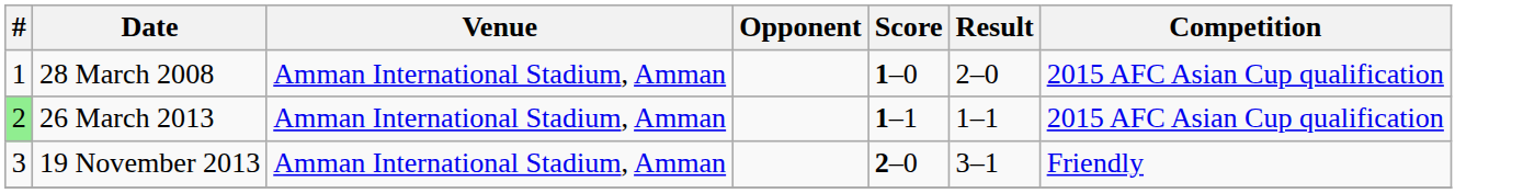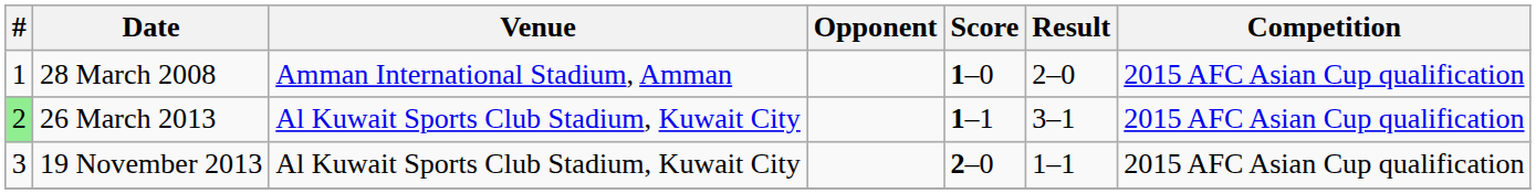 <table class="wikitable">
 <tr>
 <th>#</th>
 <th>Date</th>
 <th>Venue</th>
 <th>Opponent</th>
 <th>Score</th>
 <th>Result</th>
 <th>Competition</th>
 </tr>
 <tr>
 <td>1</td>
 <td>28 March 2008</td>
 <td><a href='#'>Amman International Stadium</a>, <a href='#'>Amman</a></td>
 <td></td>
 <td><strong>1</strong>–0</td>
 <td>2–0</td>
 <td><a href='#'>2015 AFC Asian Cup qualification</a></td>
 </tr>
 <tr>
 <td style="background: lightgreen;">2</td>
 <td>26 March 2013</td>
-<td><a href='#'>Amman International Stadium</a>, <a href='#'>Amman</a></td>
+<td><a href='#'>Al Kuwait Sports Club Stadium</a>, <a href='#'>Kuwait City</a></td>
 <td></td>
 <td><strong>1</strong>–1</td>
-<td>1–1</td>
+<td>3–1</td>
 <td><a href='#'>2015 AFC Asian Cup qualification</a></td>
 </tr>
 <tr>
 <td>3</td>
 <td>19 November 2013</td>
-<td><a href='#'>Amman International Stadium</a>, <a href='#'>Amman</a></td>
+<td>Al Kuwait Sports Club Stadium, Kuwait City</td>
 <td></td>
 <td><strong>2</strong>–0</td>
-<td>3–1</td>
-<td><a href='#'>Friendly</a></td>
+<td>1–1</td>
+<td>2015 AFC Asian Cup qualification</td>
 </tr>
 <tr>
 </tr>
 </table>
